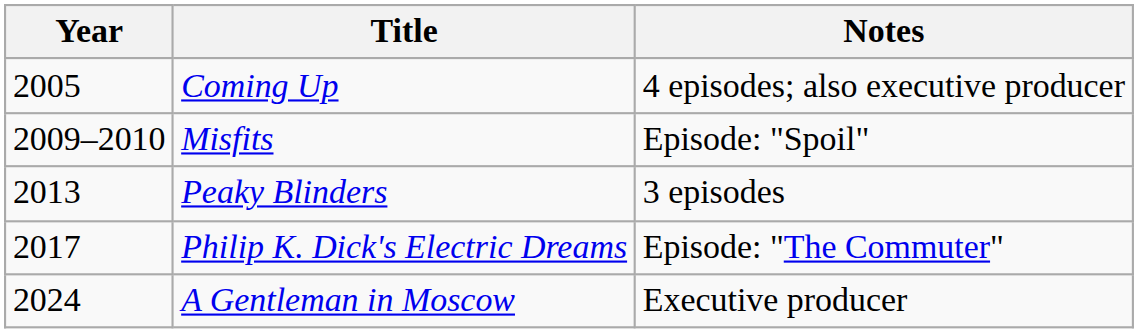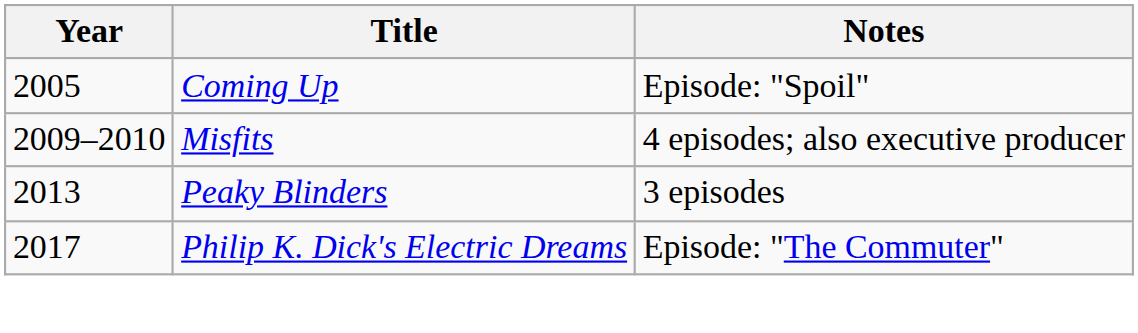 <table class="wikitable">
 <tr>
 <th>Year</th>
 <th>Title</th>
 <th>Notes</th>
 </tr>
 <tr>
 <td>2005</td>
 <td><em><a href='#'>Coming Up</a></em></td>
-<td>4 episodes; also executive producer</td>
+<td>Episode: "Spoil"</td>
 </tr>
 <tr>
 <td>2009–2010</td>
 <td><em><a href='#'>Misfits</a></em></td>
-<td>Episode: "Spoil"</td>
+<td>4 episodes; also executive producer</td>
 </tr>
 <tr>
 <td>2013</td>
 <td><em><a href='#'>Peaky Blinders</a></em></td>
 <td>3 episodes</td>
 </tr>
 <tr>
 <td>2017</td>
 <td><em><a href='#'>Philip K. Dick's Electric Dreams</a></em></td>
 <td>Episode: "<a href='#'>The Commuter</a>"</td>
 </tr>
-<tr>
-<td>2024</td>
-<td><em><a href='#'>A Gentleman in Moscow</a></em></td>
-<td>Executive producer</td>
-</tr>
 </table>
